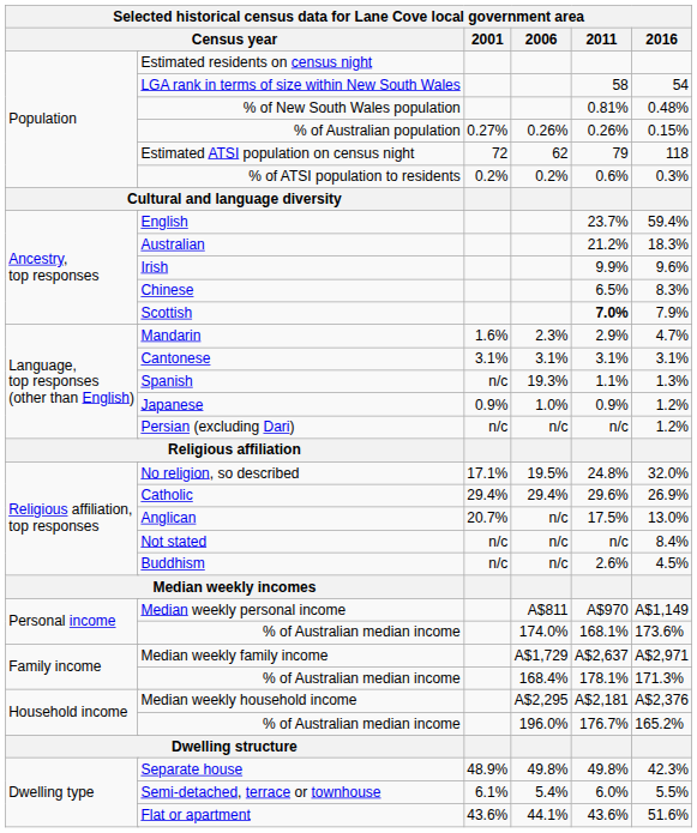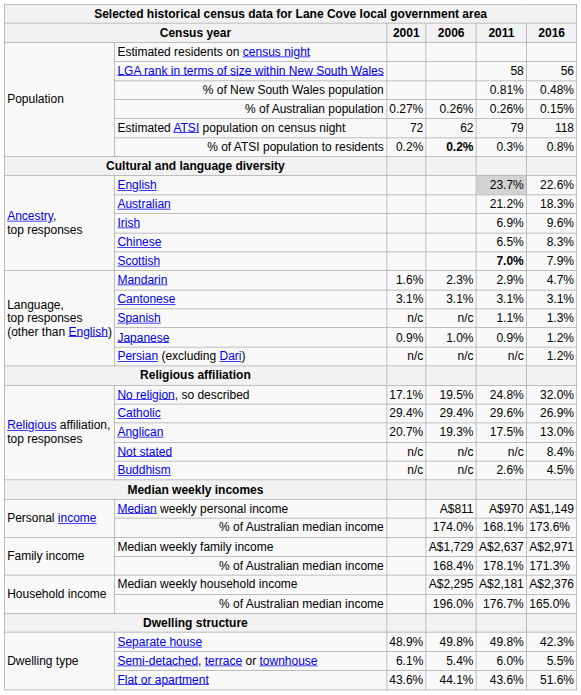 <table class="wikitable">
 <tr>
 <th colspan=76>Selected historical census data for Lane Cove local government area</th>
 </tr>
 <tr>
 <th colspan=3>Census year</th>
 <th>2001</th>
 <th>2006</th>
 <th>2011</th>
 <th>2016</th>
 </tr>
 <tr>
 <td rowspan=6 colspan="2">Population</td>
 <td>Estimated residents on <a href='#'>census night</a></td>
 <td align="right"></td>
 <td align="right"></td>
 <td align="right"></td>
 <td align="right"></td>
 </tr>
 <tr>
 <td align="right"><a href='#'>LGA rank in terms of size within New South Wales</a></td>
 <td align="right"></td>
 <td align="right"></td>
 <td align="right">58</td>
-<td align="right"> 54</td>
+<td align="right"> 56</td>
 </tr>
 <tr>
 <td align="right">% of New South Wales population</td>
 <td align="right"></td>
 <td align="right"></td>
 <td align="right">0.81%</td>
 <td align="right"> 0.48%</td>
 </tr>
 <tr>
 <td align="right">% of Australian population</td>
 <td align="right">0.27%</td>
 <td align="right"> 0.26%</td>
 <td align="right"> 0.26%</td>
 <td align="right"> 0.15%</td>
 </tr>
 <tr>
 <td>Estimated <a href='#'>ATSI</a> population on census night</td>
 <td align="right">72</td>
 <td align="right">62</td>
 <td align="right">79</td>
 <td align="right">118</td>
 </tr>
 <tr>
 <td align="right">% of ATSI population to residents</td>
 <td align="right">0.2%</td>
-<td align="right"> 0.2%</td>
-<td align="right"> 0.6%</td>
+<td align="right"><strong> 0.2%</strong></td>
 <td align="right"> 0.3%</td>
+<td align="right"> 0.8%</td>
 </tr>
 <tr>
 <th colspan=3>Cultural and language diversity</th>
 <th></th>
 <th></th>
 <th></th>
 <th></th>
 </tr>
 <tr>
 <td rowspan=5 colspan=2><a href='#'>Ancestry</a>,<br>top responses</td>
 <td><a href='#'>English</a></td>
 <td align="right"></td>
 <td align="right"></td>
-<td align="right">23.7%</td>
-<td align="right"> 59.4%</td>
+<td align="right" style="background: lightgrey;">23.7%</td>
+<td align="right"> 22.6%</td>
 </tr>
 <tr>
 <td><a href='#'>Australian</a></td>
 <td align="right"></td>
 <td align="right"></td>
 <td align="right">21.2%</td>
 <td align="right"> 18.3%</td>
 </tr>
 <tr>
 <td><a href='#'>Irish</a></td>
 <td align="right"></td>
 <td align="right"></td>
-<td align="right">9.9%</td>
+<td align="right">6.9%</td>
 <td align="right"> 9.6%</td>
 </tr>
 <tr>
 <td><a href='#'>Chinese</a></td>
 <td align="right"></td>
 <td align="right"></td>
 <td align="right">6.5%</td>
 <td align="right"> 8.3%</td>
 </tr>
 <tr>
 <td><a href='#'>Scottish</a></td>
 <td align="right"></td>
 <td align="right"></td>
 <td align="right"><strong>7.0%</strong></td>
 <td align="right"> 7.9%</td>
 </tr>
 <tr>
 <td rowspan=5 colspan=2>Language,<br>top responses<br>(other than <a href='#'>English</a>)</td>
 <td><a href='#'>Mandarin</a></td>
 <td align="right">1.6%</td>
 <td align="right"> 2.3%</td>
 <td align="right"> 2.9%</td>
 <td align="right"> 4.7%</td>
 </tr>
 <tr>
 <td><a href='#'>Cantonese</a></td>
 <td align="right">3.1%</td>
 <td align="right"> 3.1%</td>
 <td align="right"> 3.1%</td>
 <td align="right"> 3.1%</td>
 </tr>
 <tr>
 <td><a href='#'>Spanish</a></td>
 <td align="right">n/c</td>
-<td align="right"> 19.3%</td>
+<td align="right">n/c</td>
 <td align="right"> 1.1%</td>
 <td align="right"> 1.3%</td>
 </tr>
 <tr>
 <td><a href='#'>Japanese</a></td>
 <td align="right">0.9%</td>
 <td align="right"> 1.0%</td>
 <td align="right"> 0.9%</td>
 <td align="right"> 1.2%</td>
 </tr>
 <tr>
 <td><a href='#'>Persian</a> (excluding <a href='#'>Dari</a>)</td>
 <td align="right">n/c</td>
 <td align="right">n/c</td>
 <td align="right">n/c</td>
 <td align="right"> 1.2%</td>
 </tr>
 <tr>
 <th colspan=3>Religious affiliation</th>
 <th></th>
 <th></th>
 <th></th>
 <th></th>
 </tr>
 <tr>
 <td rowspan=5 colspan=2><a href='#'>Religious</a> affiliation,<br>top responses</td>
 <td><a href='#'>No religion</a>, so described</td>
 <td align="right">17.1%</td>
 <td align="right"> 19.5%</td>
 <td align="right"> 24.8%</td>
 <td align="right"> 32.0%</td>
 </tr>
 <tr>
 <td><a href='#'>Catholic</a></td>
 <td align="right">29.4%</td>
 <td align="right"> 29.4%</td>
 <td align="right"> 29.6%</td>
 <td align="right"> 26.9%</td>
 </tr>
 <tr>
 <td><a href='#'>Anglican</a></td>
 <td align="right">20.7%</td>
-<td align="right">n/c</td>
+<td align="right"> 19.3%</td>
 <td align="right"> 17.5%</td>
 <td align="right"> 13.0%</td>
 </tr>
 <tr>
 <td><a href='#'>Not stated</a></td>
 <td align="right">n/c</td>
 <td align="right">n/c</td>
 <td align="right">n/c</td>
 <td align="right"> 8.4%</td>
 </tr>
 <tr>
 <td><a href='#'>Buddhism</a></td>
 <td align="right">n/c</td>
 <td align="right">n/c</td>
 <td align="right"> 2.6%</td>
 <td align="right"> 4.5%</td>
 </tr>
 <tr>
 <th colspan=3>Median weekly incomes</th>
 <th></th>
 <th></th>
 <th></th>
 <th></th>
 </tr>
 <tr>
 <td rowspan=2 colspan=2>Personal <a href='#'>income</a></td>
 <td><a href='#'>Median</a> weekly personal income</td>
 <td align="right"></td>
 <td align="right">A$811</td>
 <td align="right">A$970</td>
 <td align="center">A$1,149</td>
 </tr>
 <tr>
 <td align="right">% of Australian median income</td>
 <td align="right"></td>
 <td align="right">174.0%</td>
 <td align="right">168.1%</td>
 <td>173.6%</td>
 </tr>
 <tr>
 <td rowspan=2 colspan=2>Family income</td>
 <td>Median weekly family income</td>
 <td align="right"></td>
 <td align="right">A$1,729</td>
 <td align="right">A$2,637</td>
 <td>A$2,971</td>
 </tr>
 <tr>
 <td align="right">% of Australian median income</td>
 <td align="right"></td>
 <td align="right">168.4%</td>
 <td align="right">178.1%</td>
 <td>171.3%</td>
 </tr>
 <tr>
 <td rowspan=2 colspan=2>Household income</td>
 <td>Median weekly household income</td>
 <td align="right"></td>
 <td align="right">A$2,295</td>
 <td align="right">A$2,181</td>
 <td>A$2,376</td>
 </tr>
 <tr>
 <td align="right">% of Australian median income</td>
 <td align="right"></td>
 <td align="right">196.0%</td>
 <td align="right">176.7%</td>
-<td>165.2%</td>
+<td>165.0%</td>
 </tr>
 <tr>
 <th colspan=3>Dwelling structure</th>
 <th></th>
 <th></th>
 <th></th>
 <th></th>
 </tr>
 <tr>
 <td rowspan=4 colspan=2>Dwelling type</td>
 <td><a href='#'>Separate house</a></td>
 <td align="right">48.9%</td>
 <td align="right"> 49.8%</td>
 <td align="right"> 49.8%</td>
 <td align="right"> 42.3%</td>
 </tr>
 <tr>
 <td><a href='#'>Semi-detached</a>, <a href='#'>terrace</a> or <a href='#'>townhouse</a></td>
 <td align="right">6.1%</td>
 <td align="right"> 5.4%</td>
 <td align="right"> 6.0%</td>
 <td align="right"> 5.5%</td>
 </tr>
 <tr>
 <td><a href='#'>Flat or apartment</a></td>
 <td align="right">43.6%</td>
 <td align="right"> 44.1%</td>
 <td align="right"> 43.6%</td>
 <td align="right"> 51.6%</td>
 </tr>
 </table>
